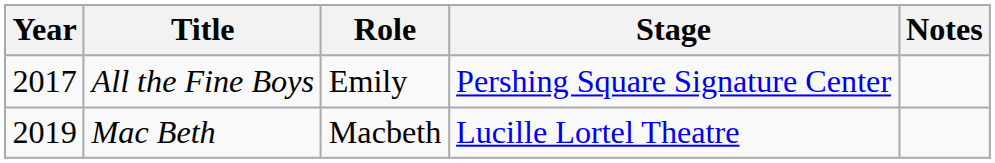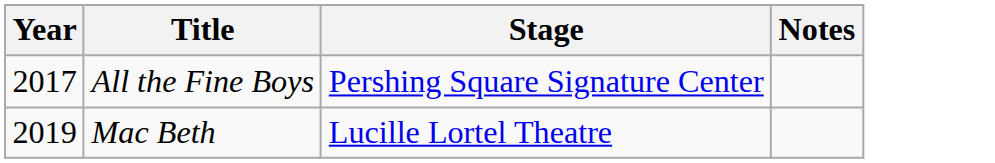 <table class="wikitable">
 <tr>
 <th>Year</th>
 <th>Title</th>
-<th>Role</th>
 <th>Stage</th>
 <th>Notes</th>
 </tr>
 <tr>
 <td>2017</td>
 <td><em>All the Fine Boys</em></td>
-<td>Emily</td>
 <td><a href='#'>Pershing Square Signature Center</a></td>
 <td></td>
 </tr>
 <tr>
 <td>2019</td>
 <td><em>Mac Beth</em></td>
-<td>Macbeth</td>
 <td><a href='#'>Lucille Lortel Theatre</a></td>
 <td></td>
 </tr>
 </table>
